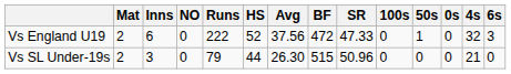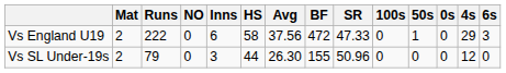 <table class="wikitable">
 <tr>
 <th></th>
 <th>Mat</th>
+<th>Runs</th>
+<th>NO</th>
 <th>Inns</th>
-<th>NO</th>
-<th>Runs</th>
 <th>HS</th>
 <th>Avg</th>
 <th>BF</th>
 <th>SR</th>
 <th>100s</th>
 <th>50s</th>
 <th>0s</th>
 <th>4s</th>
 <th>6s</th>
 </tr>
 <tr>
 <td>Vs England U19</td>
 <td>2</td>
+<td>222</td>
+<td>0</td>
 <td>6</td>
-<td>0</td>
-<td>222</td>
-<td>52</td>
+<td>58</td>
 <td>37.56</td>
 <td>472</td>
 <td>47.33</td>
 <td>0</td>
 <td>1</td>
 <td>0</td>
-<td>32</td>
+<td>29</td>
 <td>3</td>
 </tr>
 <tr>
 <td>Vs SL Under-19s</td>
 <td>2</td>
+<td>79</td>
+<td>0</td>
 <td>3</td>
-<td>0</td>
-<td>79</td>
 <td>44</td>
 <td>26.30</td>
-<td>515</td>
+<td>155</td>
 <td>50.96</td>
 <td>0</td>
 <td>0</td>
 <td>0</td>
-<td>21</td>
+<td>12</td>
 <td>0</td>
 </tr>
 </table>
